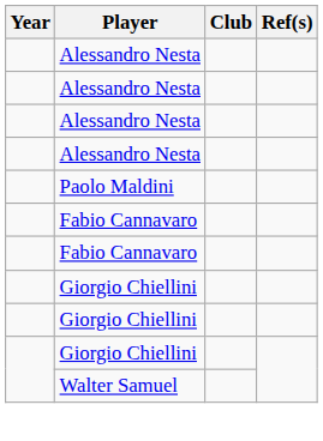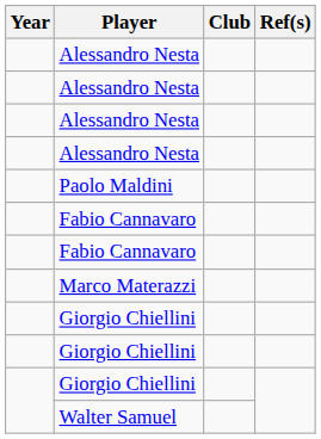 <table class="wikitable" style="font-size:95%;">
 <tr>
 <th>Year</th>
 <th>Player</th>
 <th>Club</th>
 <th>Ref(s)</th>
 </tr>
 <tr>
 <td></td>
 <td> <a href='#'>Alessandro Nesta</a></td>
 <td></td>
 <td></td>
 </tr>
 <tr>
 <td></td>
 <td> <a href='#'>Alessandro Nesta</a></td>
 <td></td>
 <td></td>
 </tr>
 <tr>
 <td></td>
 <td> <a href='#'>Alessandro Nesta</a></td>
 <td></td>
 <td></td>
 </tr>
 <tr>
 <td></td>
 <td> <a href='#'>Alessandro Nesta</a></td>
 <td></td>
 <td></td>
 </tr>
 <tr>
 <td></td>
 <td> <a href='#'>Paolo Maldini</a></td>
 <td></td>
 <td></td>
 </tr>
 <tr>
 <td></td>
 <td> <a href='#'>Fabio Cannavaro</a></td>
 <td></td>
 <td></td>
 </tr>
 <tr>
 <td></td>
 <td> <a href='#'>Fabio Cannavaro</a></td>
 <td></td>
 <td></td>
 </tr>
 <tr>
 <td></td>
+<td> <a href='#'>Marco Materazzi</a></td>
+<td></td>
+<td></td>
+</tr>
+<tr>
+<td></td>
 <td> <a href='#'>Giorgio Chiellini</a></td>
 <td></td>
 <td></td>
 </tr>
 <tr>
 <td></td>
 <td> <a href='#'>Giorgio Chiellini</a></td>
 <td></td>
 <td></td>
 </tr>
 <tr>
 <td rowspan="2"></td>
 <td> <a href='#'>Giorgio Chiellini</a></td>
 <td></td>
 <td rowspan="2"></td>
 </tr>
 <tr>
 <td> <a href='#'>Walter Samuel</a></td>
 <td></td>
 </tr>
 </table>
